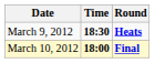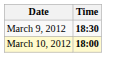 <table class="wikitable">
 <tr>
 <th>Date</th>
 <th>Time</th>
-<th>Round</th>
 </tr>
 <tr>
 <td>March 9, 2012</td>
 <td><strong>18:30</strong></td>
-<td><strong><a href='#'>Heats</a></strong></td>
 </tr>
 <tr style=background:lemonchiffon>
 <td>March 10, 2012</td>
 <td><strong>18:00</strong></td>
-<td><strong><a href='#'>Final</a></strong></td>
 </tr>
 </table>
